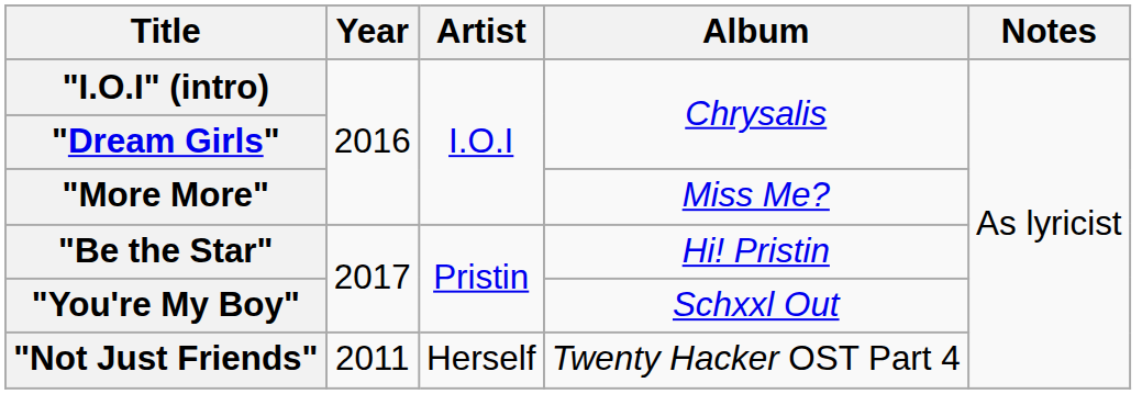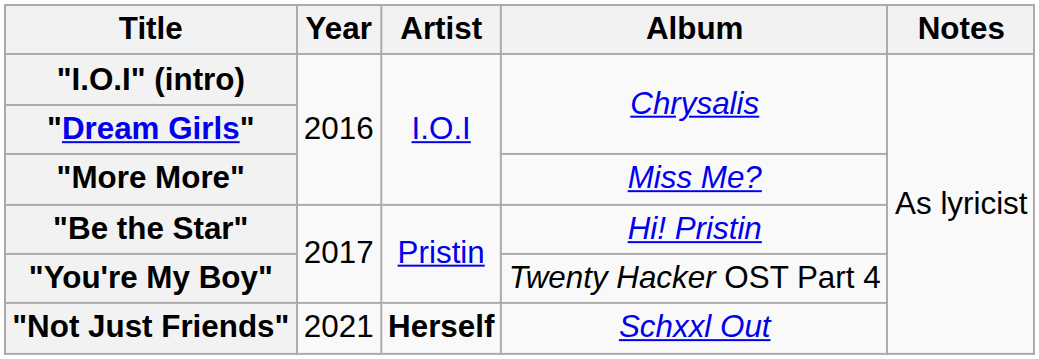 <table class="wikitable plainrowheaders" style="text-align:center">
 <tr>
 <th scope="col">Title</th>
 <th scope="col">Year</th>
 <th scope="col">Artist</th>
 <th scope="col">Album</th>
 <th scope="col">Notes</th>
 </tr>
 <tr>
 <th scope="row">"I.O.I" (intro)</th>
 <td rowspan="3">2016</td>
 <td rowspan="3"><a href='#'>I.O.I</a></td>
 <td rowspan="2"><em><a href='#'>Chrysalis</a></em></td>
 <td rowspan="6">As lyricist</td>
 </tr>
 <tr>
 <th scope="row">"<a href='#'>Dream Girls</a>"</th>
 </tr>
 <tr>
 <th scope="row">"More More"</th>
 <td><em><a href='#'>Miss Me?</a></em></td>
 </tr>
 <tr>
 <th scope="row">"Be the Star"</th>
 <td rowspan="2">2017</td>
 <td rowspan="2"><a href='#'>Pristin</a></td>
 <td><em><a href='#'>Hi! Pristin</a></em></td>
 </tr>
 <tr>
 <th scope="row">"You're My Boy"</th>
-<td><em><a href='#'>Schxxl Out</a></em></td>
+<td><em>Twenty Hacker</em> OST Part 4</td>
 </tr>
 <tr>
 <th scope="row">"Not Just Friends"</th>
-<td>2011</td>
-<td>Herself</td>
-<td><em>Twenty Hacker</em> OST Part 4</td>
+<td>2021</td>
+<td><strong>Herself</strong></td>
+<td><em><a href='#'>Schxxl Out</a></em></td>
 </tr>
 </table>
